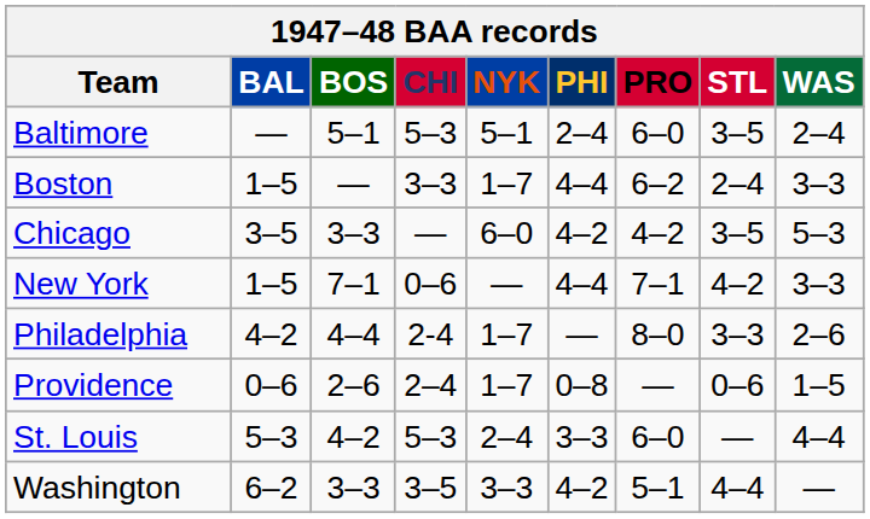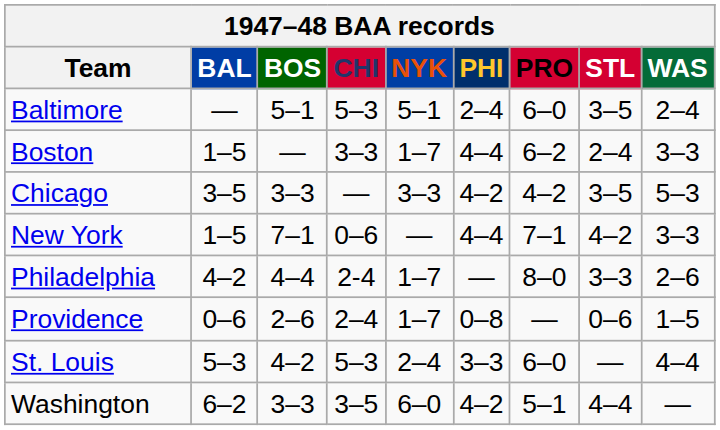 <table class="wikitable" style="font-size:95%; text-align:center;">
 <tr>
 <th colspan=12>1947–48 BAA records</th>
 </tr>
 <tr>
 <th width=100>Team</th>
 <th style="background: #003DA5;color:#FFFFFF;width=35">BAL</th>
 <th style="background:#006400;color:#FFFFFF;width=35">BOS</th>
 <th style="background:#D50032;color:#22356A;width=35">CHI</th>
 <th style="background:#003EA4;color:#E85109;width=35">NYK</th>
 <th style="background:#002F6C;color:#FFC72C;width=35">PHI</th>
 <th style="background:#D40032;color:#000000;width=35">PRO</th>
 <th style="background:#D40032;color:#FFFFFF;width=35">STL</th>
 <th style="background:#046B38;color:#FFFFFF;width=35">WAS</th>
 </tr>
 <tr>
 <td style="text-align:left;"><a href='#'>Baltimore</a></td>
 <td>—</td>
 <td>5–1</td>
 <td>5–3</td>
 <td>5–1</td>
 <td>2–4</td>
 <td>6–0</td>
 <td>3–5</td>
 <td>2–4</td>
 </tr>
 <tr>
 <td style="text-align:left;"><a href='#'>Boston</a></td>
 <td>1–5</td>
 <td>—</td>
 <td>3–3</td>
 <td>1–7</td>
 <td>4–4</td>
 <td>6–2</td>
 <td>2–4</td>
 <td>3–3</td>
 </tr>
 <tr>
 <td style="text-align:left;"><a href='#'>Chicago</a></td>
 <td>3–5</td>
 <td>3–3</td>
 <td>—</td>
-<td>6–0</td>
+<td>3–3</td>
 <td>4–2</td>
 <td>4–2</td>
 <td>3–5</td>
 <td>5–3</td>
 </tr>
 <tr>
 <td style="text-align:left;"><a href='#'>New York</a></td>
 <td>1–5</td>
 <td>7–1</td>
 <td>0–6</td>
 <td>—</td>
 <td>4–4</td>
 <td>7–1</td>
 <td>4–2</td>
 <td>3–3</td>
 </tr>
 <tr>
 <td style="text-align:left;"><a href='#'>Philadelphia</a></td>
 <td>4–2</td>
 <td>4–4</td>
 <td>2-4</td>
 <td>1–7</td>
 <td>—</td>
 <td>8–0</td>
 <td>3–3</td>
 <td>2–6</td>
 </tr>
 <tr>
 <td style="text-align:left;"><a href='#'>Providence</a></td>
 <td>0–6</td>
 <td>2–6</td>
 <td>2–4</td>
 <td>1–7</td>
 <td>0–8</td>
 <td>—</td>
 <td>0–6</td>
 <td>1–5</td>
 </tr>
 <tr>
 <td style="text-align:left;"><a href='#'>St. Louis</a></td>
 <td>5–3</td>
 <td>4–2</td>
 <td>5–3</td>
 <td>2–4</td>
 <td>3–3</td>
 <td>6–0</td>
 <td>—</td>
 <td>4–4</td>
 </tr>
 <tr>
 <td style="text-align:left;">Washington</td>
 <td>6–2</td>
 <td>3–3</td>
 <td>3–5</td>
-<td>3–3</td>
+<td>6–0</td>
 <td>4–2</td>
 <td>5–1</td>
 <td>4–4</td>
 <td>—</td>
 </tr>
 </table>
